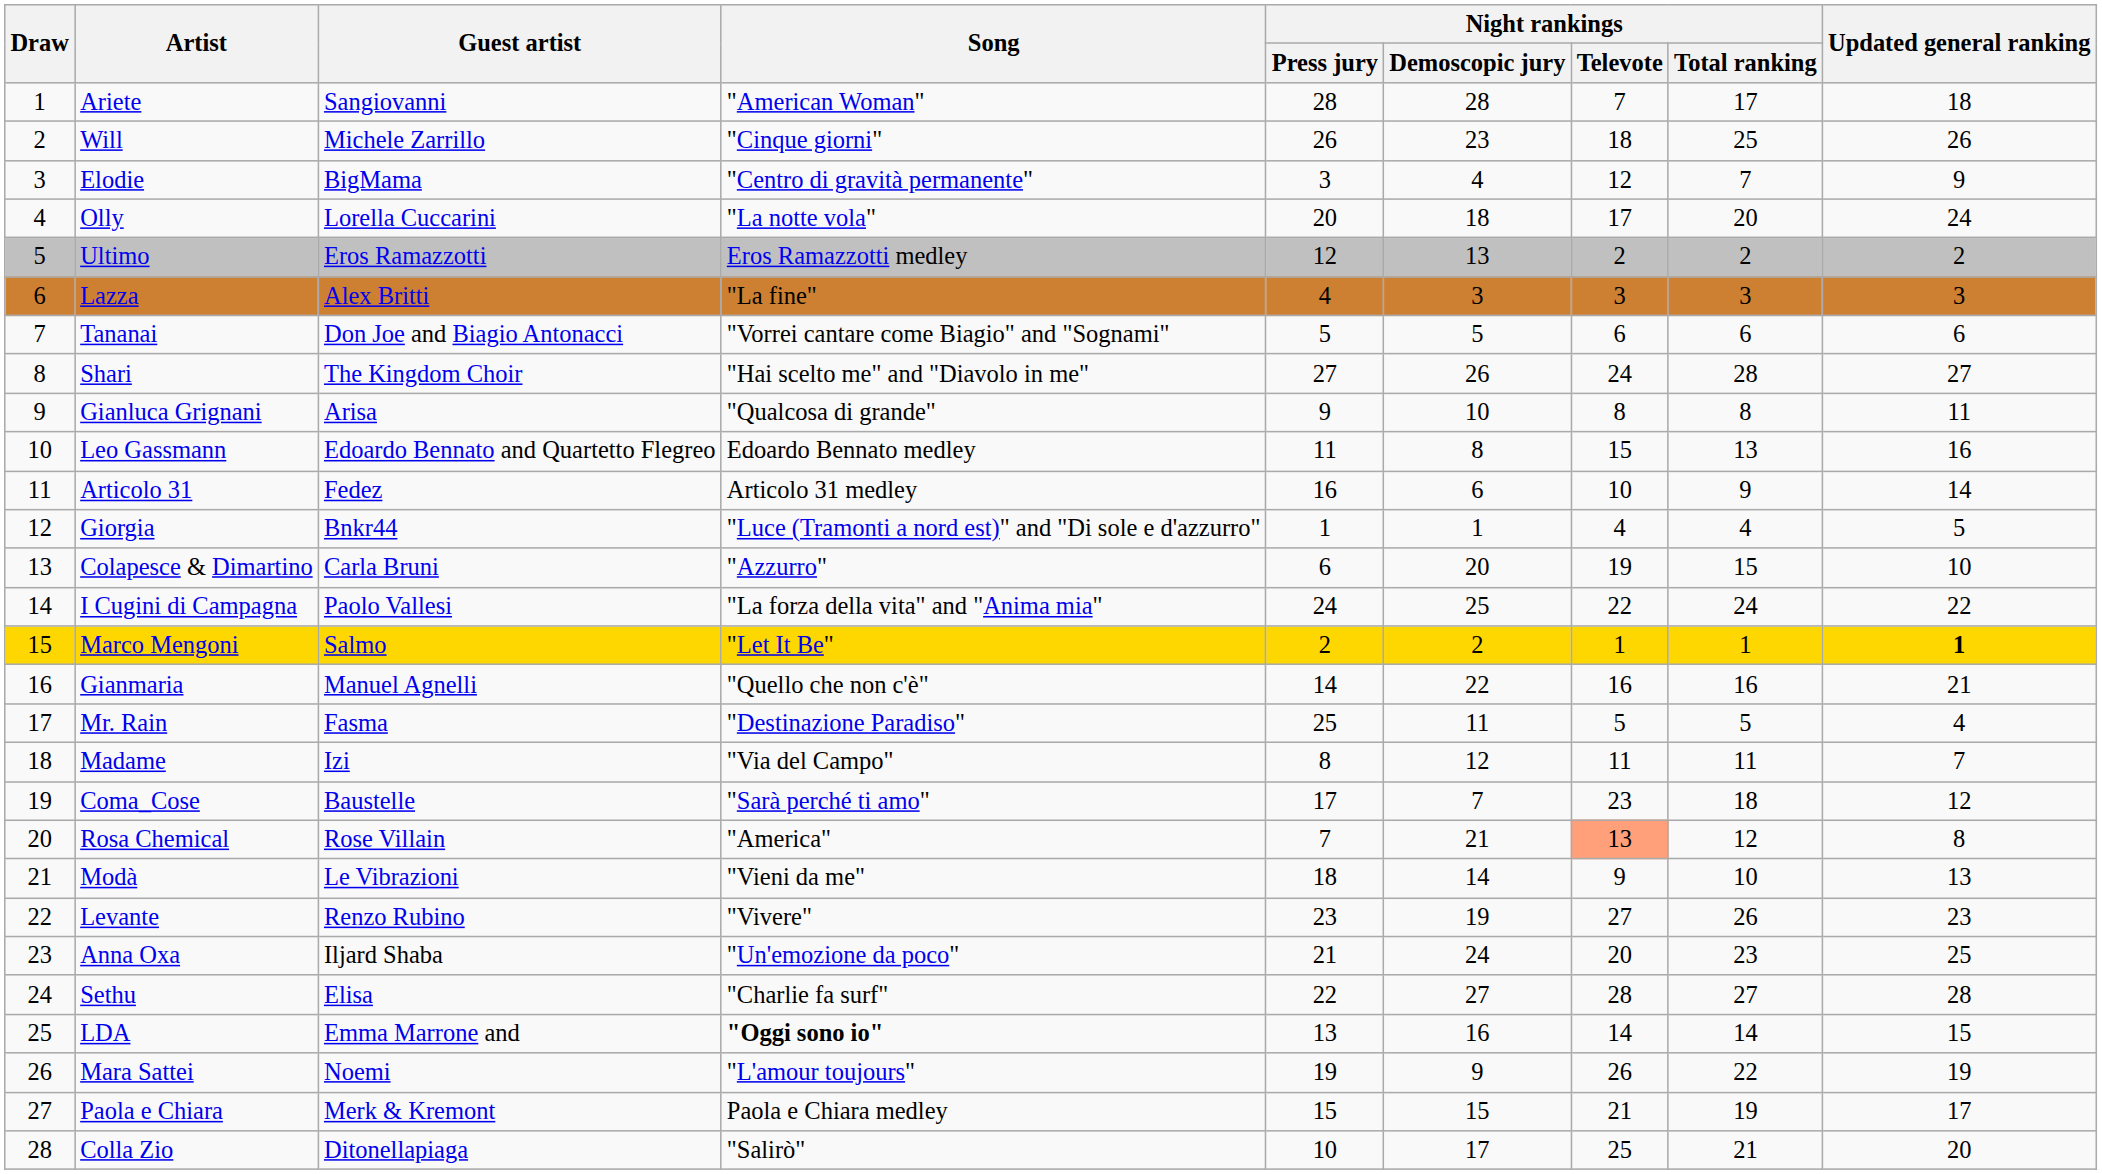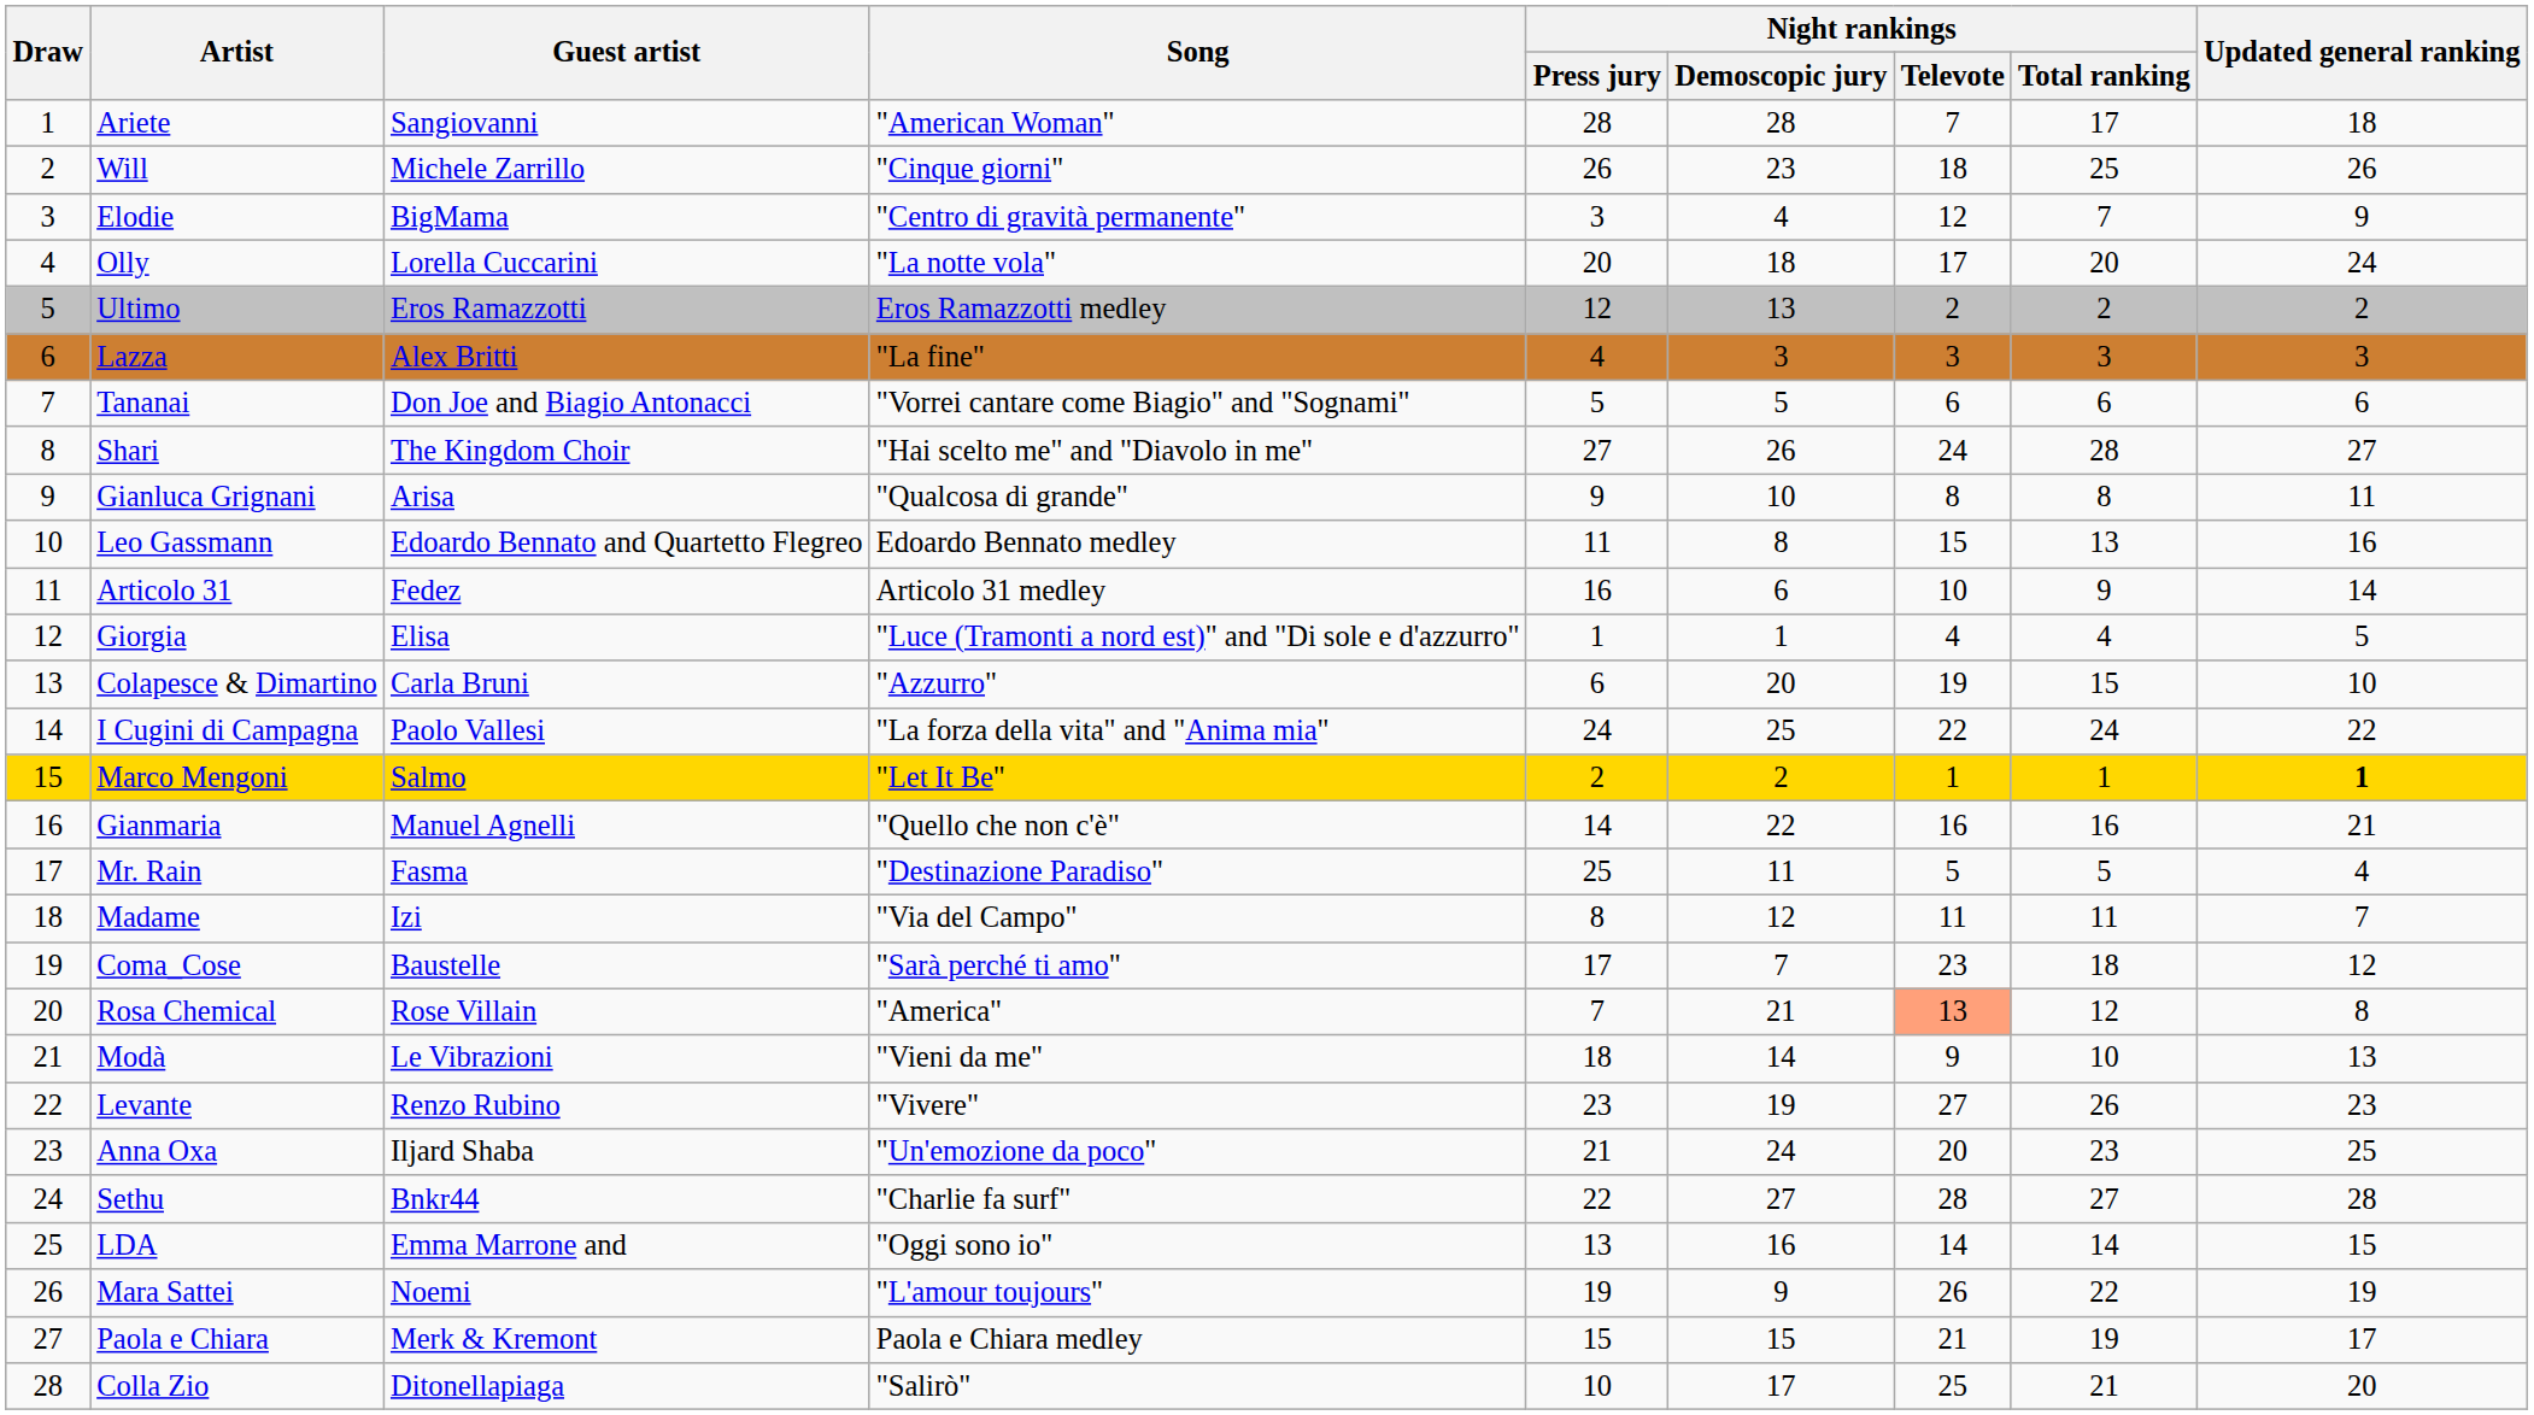 <table class="wikitable sortable">
 <tr>
 <th rowspan="2">Draw</th>
 <th rowspan="2">Artist</th>
 <th rowspan="2">Guest artist</th>
 <th rowspan="2">Song</th>
 <th class="unsortable" colspan="4">Night rankings</th>
 <th rowspan="2">Updated general ranking</th>
 </tr>
 <tr>
 <th>Press jury</th>
 <th>Demoscopic jury</th>
 <th>Televote</th>
 <th>Total ranking</th>
 </tr>
 <tr>
 <td align="center">1</td>
 <td><a href='#'>Ariete</a></td>
 <td><a href='#'>Sangiovanni</a></td>
 <td>"<a href='#'>American Woman</a>"</td>
 <td align="center">28</td>
 <td align="center">28</td>
 <td align="center">7</td>
 <td align="center">17</td>
 <td align="center">18</td>
 </tr>
 <tr>
 <td align="center">2</td>
 <td><a href='#'>Will</a></td>
 <td><a href='#'>Michele Zarrillo</a></td>
 <td>"<a href='#'>Cinque giorni</a>"</td>
 <td align="center">26</td>
 <td align="center">23</td>
 <td align="center">18</td>
 <td align="center">25</td>
 <td align="center">26</td>
 </tr>
 <tr>
 <td align="center">3</td>
 <td><a href='#'>Elodie</a></td>
 <td><a href='#'>BigMama</a></td>
 <td>"<a href='#'>Centro di gravità permanente</a>"</td>
 <td align="center">3</td>
 <td align="center">4</td>
 <td align="center">12</td>
 <td align="center">7</td>
 <td align="center">9</td>
 </tr>
 <tr>
 <td align="center">4</td>
 <td><a href='#'>Olly</a></td>
 <td><a href='#'>Lorella Cuccarini</a></td>
 <td>"<a href='#'>La notte vola</a>"</td>
 <td align="center">20</td>
 <td align="center">18</td>
 <td align="center">17</td>
 <td align="center">20</td>
 <td align="center">24</td>
 </tr>
 <tr style="background:silver;">
 <td align="center">5</td>
 <td><a href='#'>Ultimo</a></td>
 <td><a href='#'>Eros Ramazzotti</a></td>
 <td><a href='#'>Eros Ramazzotti</a> medley</td>
 <td align="center">12</td>
 <td align="center">13</td>
 <td align="center">2</td>
 <td align="center">2</td>
 <td align="center">2</td>
 </tr>
 <tr style="background:#Cd7f32;">
 <td align="center">6</td>
 <td><a href='#'>Lazza</a></td>
 <td><a href='#'>Alex Britti</a></td>
 <td>"La fine"</td>
 <td align="center">4</td>
 <td align="center">3</td>
 <td align="center">3</td>
 <td align="center">3</td>
 <td align="center">3</td>
 </tr>
 <tr>
 <td align="center">7</td>
 <td><a href='#'>Tananai</a></td>
 <td><a href='#'>Don Joe</a> and <a href='#'>Biagio Antonacci</a></td>
 <td>"Vorrei cantare come Biagio" and "Sognami"</td>
 <td align="center">5</td>
 <td align="center">5</td>
 <td align="center">6</td>
 <td align="center">6</td>
 <td align="center">6</td>
 </tr>
 <tr>
 <td align="center">8</td>
 <td><a href='#'>Shari</a></td>
 <td><a href='#'>The Kingdom Choir</a></td>
 <td>"Hai scelto me" and "Diavolo in me"</td>
 <td align="center">27</td>
 <td align="center">26</td>
 <td align="center">24</td>
 <td align="center">28</td>
 <td align="center">27</td>
 </tr>
 <tr>
 <td align="center">9</td>
 <td><a href='#'>Gianluca Grignani</a></td>
 <td><a href='#'>Arisa</a></td>
 <td>"Qualcosa di grande"</td>
 <td align="center">9</td>
 <td align="center">10</td>
 <td align="center">8</td>
 <td align="center">8</td>
 <td align="center">11</td>
 </tr>
 <tr>
 <td align="center">10</td>
 <td><a href='#'>Leo Gassmann</a></td>
 <td><a href='#'>Edoardo Bennato</a> and Quartetto Flegreo</td>
 <td>Edoardo Bennato medley</td>
 <td align="center">11</td>
 <td align="center">8</td>
 <td align="center">15</td>
 <td align="center">13</td>
 <td align="center">16</td>
 </tr>
 <tr>
 <td align="center">11</td>
 <td><a href='#'>Articolo 31</a></td>
 <td><a href='#'>Fedez</a></td>
 <td>Articolo 31 medley</td>
 <td align="center">16</td>
 <td align="center">6</td>
 <td align="center">10</td>
 <td align="center">9</td>
 <td align="center">14</td>
 </tr>
 <tr>
 <td align="center">12</td>
 <td><a href='#'>Giorgia</a></td>
-<td><a href='#'>Bnkr44</a></td>
+<td><a href='#'>Elisa</a></td>
 <td>"<a href='#'>Luce (Tramonti a nord est)</a>" and "Di sole e d'azzurro"</td>
 <td align="center">1</td>
 <td align="center">1</td>
 <td align="center">4</td>
 <td align="center">4</td>
 <td align="center">5</td>
 </tr>
 <tr>
 <td align="center">13</td>
 <td><a href='#'>Colapesce</a> & <a href='#'>Dimartino</a></td>
 <td><a href='#'>Carla Bruni</a></td>
 <td>"<a href='#'>Azzurro</a>"</td>
 <td align="center">6</td>
 <td align="center">20</td>
 <td align="center">19</td>
 <td align="center">15</td>
 <td align="center">10</td>
 </tr>
 <tr>
 <td align="center">14</td>
 <td><a href='#'>I Cugini di Campagna</a></td>
 <td><a href='#'>Paolo Vallesi</a></td>
 <td>"La forza della vita" and "<a href='#'>Anima mia</a>"</td>
 <td align="center">24</td>
 <td align="center">25</td>
 <td align="center">22</td>
 <td align="center">24</td>
 <td align="center">22</td>
 </tr>
 <tr style="background:gold;">
 <td align="center">15</td>
 <td><a href='#'>Marco Mengoni</a></td>
 <td><a href='#'>Salmo</a></td>
 <td>"<a href='#'>Let It Be</a>"</td>
 <td align="center">2</td>
 <td align="center">2</td>
 <td align="center">1</td>
 <td align="center">1</td>
 <td align="center"><strong>1</strong></td>
 </tr>
 <tr>
 <td align="center">16</td>
 <td><a href='#'>Gianmaria</a></td>
 <td><a href='#'>Manuel Agnelli</a></td>
 <td>"Quello che non c'è"</td>
 <td align="center">14</td>
 <td align="center">22</td>
 <td align="center">16</td>
 <td align="center">16</td>
 <td align="center">21</td>
 </tr>
 <tr>
 <td align="center">17</td>
 <td><a href='#'>Mr. Rain</a></td>
 <td><a href='#'>Fasma</a></td>
 <td>"<a href='#'>Destinazione Paradiso</a>"</td>
 <td align="center">25</td>
 <td align="center">11</td>
 <td align="center">5</td>
 <td align="center">5</td>
 <td align="center">4</td>
 </tr>
 <tr>
 <td align="center">18</td>
 <td><a href='#'>Madame</a></td>
 <td><a href='#'>Izi</a></td>
 <td>"Via del Campo"</td>
 <td align="center">8</td>
 <td align="center">12</td>
 <td align="center">11</td>
 <td align="center">11</td>
 <td align="center">7</td>
 </tr>
 <tr>
 <td align="center">19</td>
 <td><a href='#'>Coma_Cose</a></td>
 <td><a href='#'>Baustelle</a></td>
 <td>"<a href='#'>Sarà perché ti amo</a>"</td>
 <td align="center">17</td>
 <td align="center">7</td>
 <td align="center">23</td>
 <td align="center">18</td>
 <td align="center">12</td>
 </tr>
 <tr>
 <td align="center">20</td>
 <td><a href='#'>Rosa Chemical</a></td>
 <td><a href='#'>Rose Villain</a></td>
 <td>"America"</td>
 <td align="center">7</td>
 <td align="center">21</td>
 <td align="center" style="background: lightsalmon;">13</td>
 <td align="center">12</td>
 <td align="center">8</td>
 </tr>
 <tr>
 <td align="center">21</td>
 <td><a href='#'>Modà</a></td>
 <td><a href='#'>Le Vibrazioni</a></td>
 <td>"Vieni da me"</td>
 <td align="center">18</td>
 <td align="center">14</td>
 <td align="center">9</td>
 <td align="center">10</td>
 <td align="center">13</td>
 </tr>
 <tr>
 <td align="center">22</td>
 <td><a href='#'>Levante</a></td>
 <td><a href='#'>Renzo Rubino</a></td>
 <td>"Vivere"</td>
 <td align="center">23</td>
 <td align="center">19</td>
 <td align="center">27</td>
 <td align="center">26</td>
 <td align="center">23</td>
 </tr>
 <tr>
 <td align="center">23</td>
 <td><a href='#'>Anna Oxa</a></td>
 <td>Iljard Shaba</td>
 <td>"<a href='#'>Un'emozione da poco</a>"</td>
 <td align="center">21</td>
 <td align="center">24</td>
 <td align="center">20</td>
 <td align="center">23</td>
 <td align="center">25</td>
 </tr>
 <tr>
 <td align="center">24</td>
 <td><a href='#'>Sethu</a></td>
-<td><a href='#'>Elisa</a></td>
+<td><a href='#'>Bnkr44</a></td>
 <td>"Charlie fa surf"</td>
 <td align="center">22</td>
 <td align="center">27</td>
 <td align="center">28</td>
 <td align="center">27</td>
 <td align="center">28</td>
 </tr>
 <tr>
 <td align="center">25</td>
 <td><a href='#'>LDA</a></td>
 <td><a href='#'>Emma Marrone</a> and </td>
-<td><strong>"Oggi sono io"</strong></td>
+<td>"Oggi sono io"</td>
 <td align="center">13</td>
 <td align="center">16</td>
 <td align="center">14</td>
 <td align="center">14</td>
 <td align="center">15</td>
 </tr>
 <tr>
 <td align="center">26</td>
 <td><a href='#'>Mara Sattei</a></td>
 <td><a href='#'>Noemi</a></td>
 <td>"<a href='#'>L'amour toujours</a>"</td>
 <td align="center">19</td>
 <td align="center">9</td>
 <td align="center">26</td>
 <td align="center">22</td>
 <td align="center">19</td>
 </tr>
 <tr>
 <td align="center">27</td>
 <td><a href='#'>Paola e Chiara</a></td>
 <td><a href='#'>Merk & Kremont</a></td>
 <td>Paola e Chiara medley</td>
 <td align="center">15</td>
 <td align="center">15</td>
 <td align="center">21</td>
 <td align="center">19</td>
 <td align="center">17</td>
 </tr>
 <tr>
 <td align="center">28</td>
 <td><a href='#'>Colla Zio</a></td>
 <td><a href='#'>Ditonellapiaga</a></td>
 <td>"Salirò"</td>
 <td align="center">10</td>
 <td align="center">17</td>
 <td align="center">25</td>
 <td align="center">21</td>
 <td align="center">20</td>
 </tr>
 </table>
